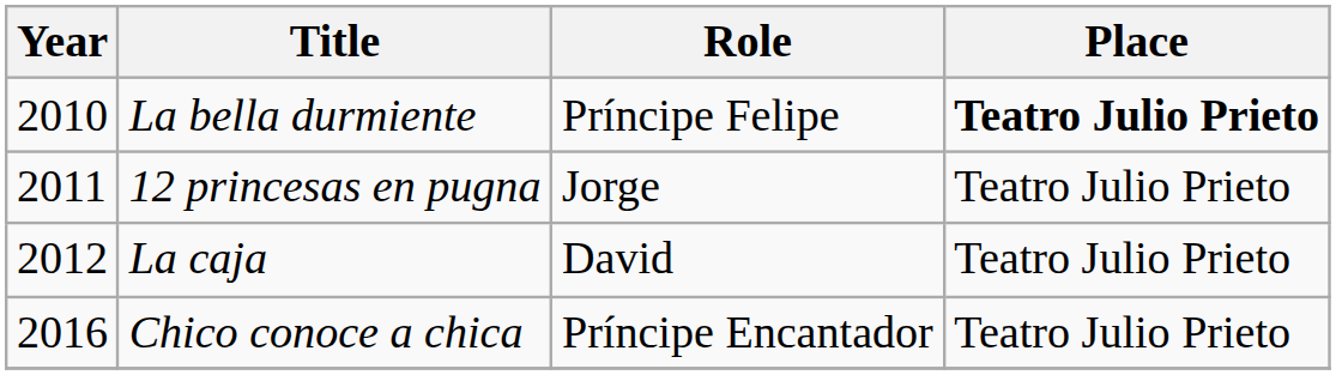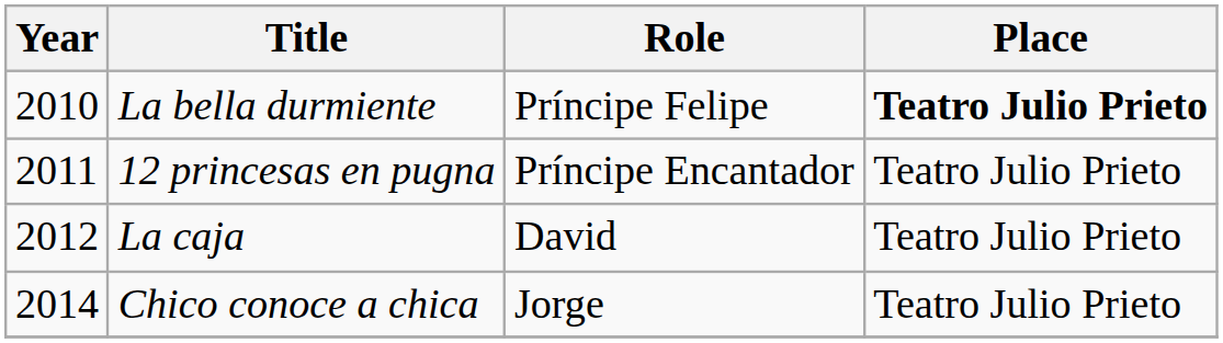 <table class="wikitable sortable">
 <tr>
 <th>Year</th>
 <th>Title</th>
 <th>Role</th>
 <th>Place</th>
 </tr>
 <tr>
 <td>2010</td>
 <td><em>La bella durmiente</em></td>
 <td>Príncipe Felipe</td>
 <td><strong>Teatro Julio Prieto</strong></td>
 </tr>
 <tr>
 <td>2011</td>
 <td><em>12 princesas en pugna</em></td>
-<td>Jorge</td>
+<td>Príncipe Encantador</td>
 <td>Teatro Julio Prieto</td>
 </tr>
 <tr>
 <td>2012</td>
 <td><em>La caja</em></td>
 <td>David</td>
 <td>Teatro Julio Prieto</td>
 </tr>
 <tr>
-<td>2016</td>
+<td>2014</td>
 <td><em>Chico conoce a chica</em></td>
-<td>Príncipe Encantador</td>
+<td>Jorge</td>
 <td>Teatro Julio Prieto</td>
 </tr>
 <tr>
 </tr>
 </table>
